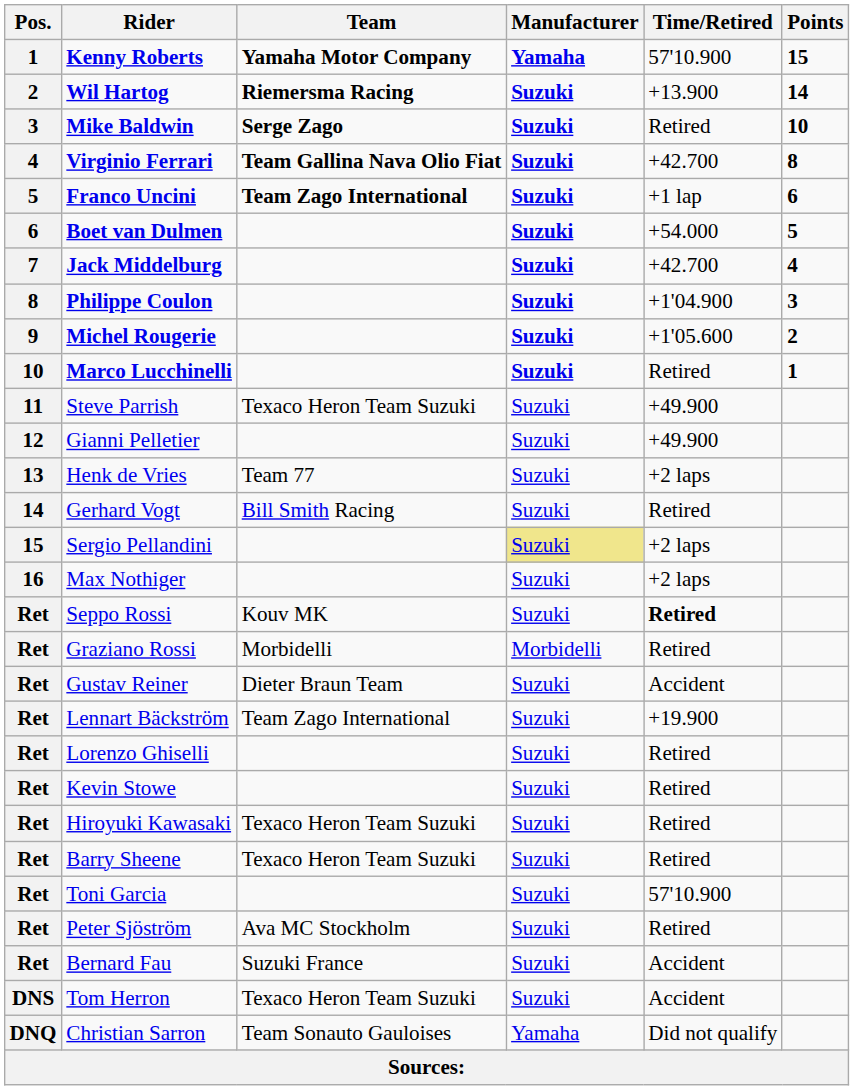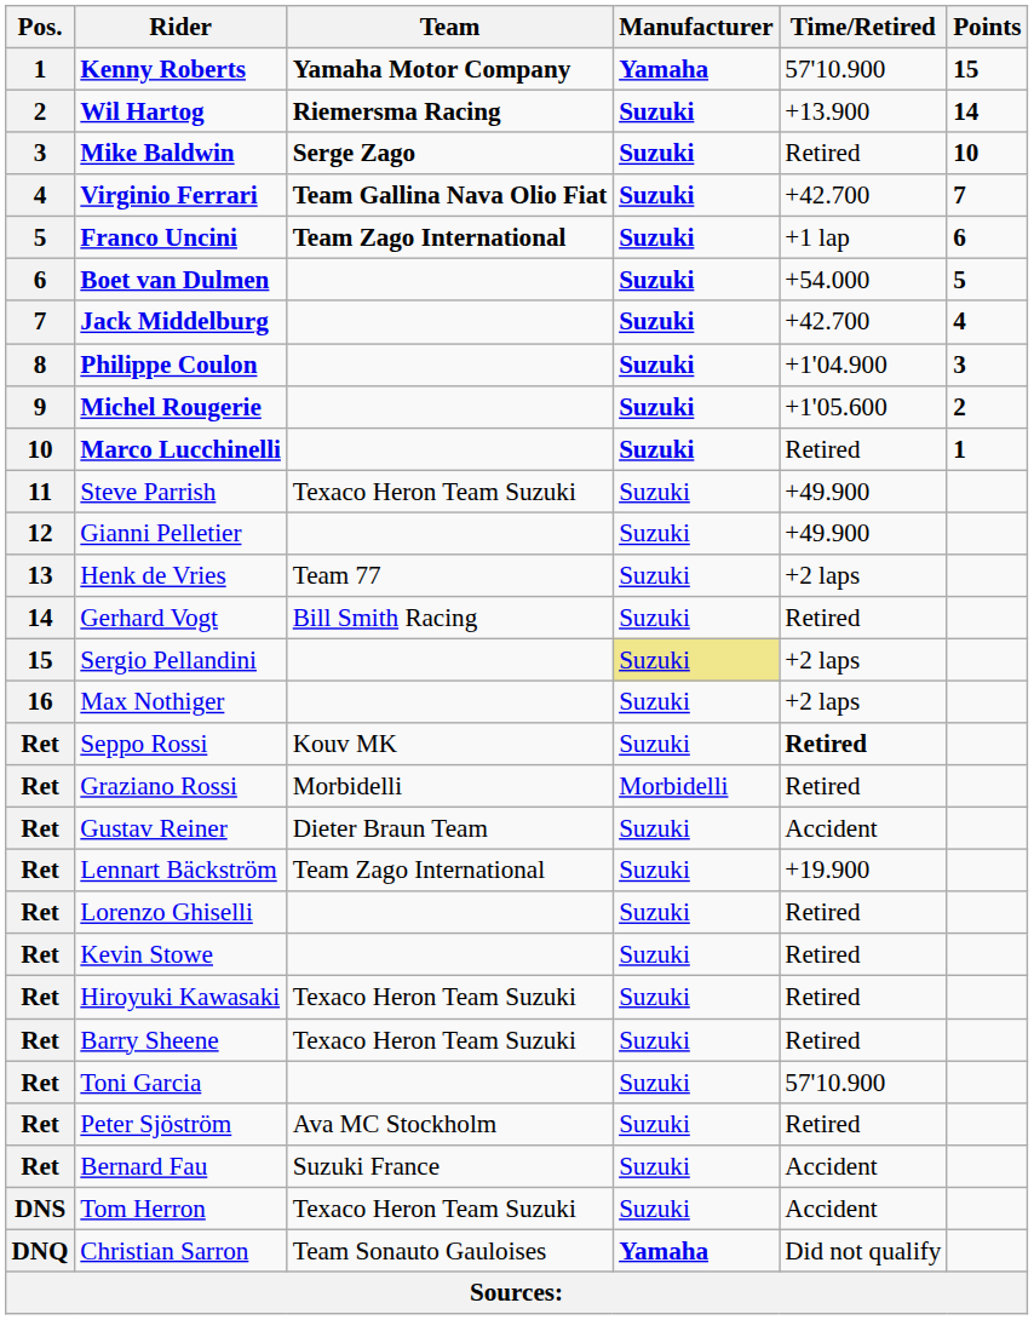 <table class="wikitable" style="font-size: 95%;">
 <tr>
 <th>Pos.</th>
 <th>Rider</th>
 <th>Team</th>
 <th>Manufacturer</th>
 <th>Time/Retired</th>
 <th>Points</th>
 </tr>
 <tr>
 <th>1</th>
 <td> <strong><a href='#'>Kenny Roberts</a></strong></td>
 <td><strong>Yamaha Motor Company</strong></td>
 <td><strong><a href='#'>Yamaha</a></strong></td>
 <td>57'10.900</td>
 <td><strong>15</strong></td>
 </tr>
 <tr>
 <th>2</th>
 <td> <strong><a href='#'>Wil Hartog</a></strong></td>
 <td><strong>Riemersma Racing</strong></td>
 <td><strong><a href='#'>Suzuki</a></strong></td>
 <td>+13.900</td>
 <td><strong>14</strong></td>
 </tr>
 <tr>
 <th>3</th>
 <td> <strong><a href='#'>Mike Baldwin</a></strong></td>
 <td><strong>Serge Zago</strong></td>
 <td><strong><a href='#'>Suzuki</a></strong></td>
 <td>Retired</td>
 <td><strong>10</strong></td>
 </tr>
 <tr>
 <th>4</th>
 <td> <strong><a href='#'>Virginio Ferrari</a></strong></td>
 <td><strong>Team Gallina Nava Olio Fiat</strong></td>
 <td><strong><a href='#'>Suzuki</a></strong></td>
 <td>+42.700</td>
-<td><strong>8</strong></td>
+<td><strong>7</strong></td>
 </tr>
 <tr>
 <th>5</th>
 <td> <strong><a href='#'>Franco Uncini</a></strong></td>
 <td><strong>Team Zago International</strong></td>
 <td><strong><a href='#'>Suzuki</a></strong></td>
 <td>+1 lap</td>
 <td><strong>6</strong></td>
 </tr>
 <tr>
 <th>6</th>
 <td> <strong><a href='#'>Boet van Dulmen</a></strong></td>
 <td></td>
 <td><strong><a href='#'>Suzuki</a></strong></td>
 <td>+54.000</td>
 <td><strong>5</strong></td>
 </tr>
 <tr>
 <th>7</th>
 <td> <strong><a href='#'>Jack Middelburg</a></strong></td>
 <td></td>
 <td><strong><a href='#'>Suzuki</a></strong></td>
 <td>+42.700</td>
 <td><strong>4</strong></td>
 </tr>
 <tr>
 <th>8</th>
 <td> <strong><a href='#'>Philippe Coulon</a></strong></td>
 <td></td>
 <td><strong><a href='#'>Suzuki</a></strong></td>
 <td>+1'04.900</td>
 <td><strong>3</strong></td>
 </tr>
 <tr>
 <th>9</th>
 <td> <strong><a href='#'>Michel Rougerie</a></strong></td>
 <td></td>
 <td><strong><a href='#'>Suzuki</a></strong></td>
 <td>+1'05.600</td>
 <td><strong>2</strong></td>
 </tr>
 <tr>
 <th>10</th>
 <td> <strong><a href='#'>Marco Lucchinelli</a></strong></td>
 <td></td>
 <td><strong><a href='#'>Suzuki</a></strong></td>
 <td>Retired</td>
 <td><strong>1</strong></td>
 </tr>
 <tr>
 <th>11</th>
 <td> <a href='#'>Steve Parrish</a></td>
 <td>Texaco Heron Team Suzuki</td>
 <td><a href='#'>Suzuki</a></td>
 <td>+49.900</td>
 <td></td>
 </tr>
 <tr>
 <th>12</th>
 <td> <a href='#'>Gianni Pelletier</a></td>
 <td></td>
 <td><a href='#'>Suzuki</a></td>
 <td>+49.900</td>
 <td></td>
 </tr>
 <tr>
 <th>13</th>
 <td> <a href='#'>Henk de Vries</a></td>
 <td>Team 77</td>
 <td><a href='#'>Suzuki</a></td>
 <td>+2 laps</td>
 <td></td>
 </tr>
 <tr>
 <th>14</th>
 <td> <a href='#'>Gerhard Vogt</a></td>
 <td><a href='#'>Bill Smith</a> Racing</td>
 <td><a href='#'>Suzuki</a></td>
 <td>Retired</td>
 <td></td>
 </tr>
 <tr>
 <th>15</th>
 <td> <a href='#'>Sergio Pellandini</a></td>
 <td></td>
 <td style="background: khaki;"><a href='#'>Suzuki</a></td>
 <td>+2 laps</td>
 <td></td>
 </tr>
 <tr>
 <th>16</th>
 <td> <a href='#'>Max Nothiger</a></td>
 <td></td>
 <td><a href='#'>Suzuki</a></td>
 <td>+2 laps</td>
 <td></td>
 </tr>
 <tr>
 <th>Ret</th>
 <td> <a href='#'>Seppo Rossi</a></td>
 <td>Kouv MK</td>
 <td><a href='#'>Suzuki</a></td>
 <td><strong>Retired</strong></td>
 <td></td>
 </tr>
 <tr>
 <th>Ret</th>
 <td> <a href='#'>Graziano Rossi</a></td>
 <td>Morbidelli</td>
 <td><a href='#'>Morbidelli</a></td>
 <td>Retired</td>
 <td></td>
 </tr>
 <tr>
 <th>Ret</th>
 <td> <a href='#'>Gustav Reiner</a></td>
 <td>Dieter Braun Team</td>
 <td><a href='#'>Suzuki</a></td>
 <td>Accident</td>
 <td></td>
 </tr>
 <tr>
 <th>Ret</th>
 <td> <a href='#'>Lennart Bäckström</a></td>
 <td>Team Zago International</td>
 <td><a href='#'>Suzuki</a></td>
 <td>+19.900</td>
 <td></td>
 </tr>
 <tr>
 <th>Ret</th>
 <td> <a href='#'>Lorenzo Ghiselli</a></td>
 <td></td>
 <td><a href='#'>Suzuki</a></td>
 <td>Retired</td>
 <td></td>
 </tr>
 <tr>
 <th>Ret</th>
 <td> <a href='#'>Kevin Stowe</a></td>
 <td></td>
 <td><a href='#'>Suzuki</a></td>
 <td>Retired</td>
 <td></td>
 </tr>
 <tr>
 <th>Ret</th>
 <td> <a href='#'>Hiroyuki Kawasaki</a></td>
 <td>Texaco Heron Team Suzuki</td>
 <td><a href='#'>Suzuki</a></td>
 <td>Retired</td>
 <td></td>
 </tr>
 <tr>
 <th>Ret</th>
 <td> <a href='#'>Barry Sheene</a></td>
 <td>Texaco Heron Team Suzuki</td>
 <td><a href='#'>Suzuki</a></td>
 <td>Retired</td>
 <td></td>
 </tr>
 <tr>
 <th>Ret</th>
 <td> <a href='#'>Toni Garcia</a></td>
 <td></td>
 <td><a href='#'>Suzuki</a></td>
 <td>57'10.900</td>
 <td></td>
 </tr>
 <tr>
 <th>Ret</th>
 <td> <a href='#'>Peter Sjöström</a></td>
 <td>Ava MC Stockholm</td>
 <td><a href='#'>Suzuki</a></td>
 <td>Retired</td>
 <td></td>
 </tr>
 <tr>
 <th>Ret</th>
 <td> <a href='#'>Bernard Fau</a></td>
 <td>Suzuki France</td>
 <td><a href='#'>Suzuki</a></td>
 <td>Accident</td>
 <td></td>
 </tr>
 <tr>
 <th>DNS</th>
 <td> <a href='#'>Tom Herron</a></td>
 <td>Texaco Heron Team Suzuki</td>
 <td><a href='#'>Suzuki</a></td>
 <td>Accident</td>
 <td></td>
 </tr>
 <tr>
 <th>DNQ</th>
 <td> <a href='#'>Christian Sarron</a></td>
 <td>Team Sonauto Gauloises</td>
-<td><a href='#'>Yamaha</a></td>
+<td><strong><a href='#'>Yamaha</a></strong></td>
 <td>Did not qualify</td>
 <td></td>
 </tr>
 <tr>
 <th colspan=8>Sources: </th>
 </tr>
 </table>
